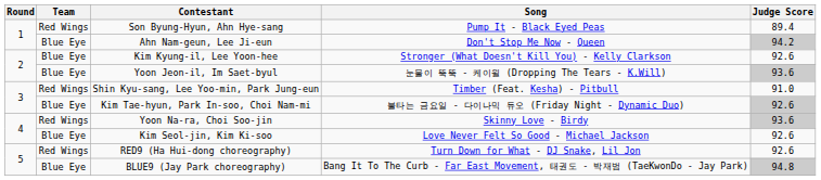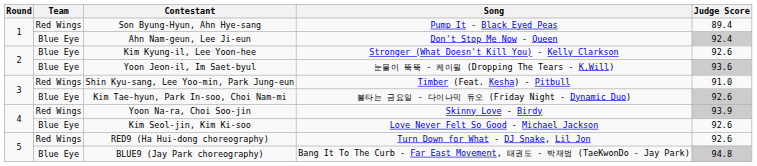 <table class="wikitable plainrowheaders" style="text-align:center;">
 <tr style="background:#f2f2f2;">
 <th scope="col">Round</th>
 <th scope="col">Team</th>
 <th scope="col">Contestant</th>
 <th scope="col">Song</th>
 <th scope="col">Judge Score</th>
 </tr>
 <tr>
 <td rowspan="2">1</td>
 <td>Red Wings</td>
 <td>Son Byung-Hyun, Ahn Hye-sang</td>
 <td><a href='#'>Pump It</a> - <a href='#'>Black Eyed Peas</a></td>
 <td>89.4</td>
 </tr>
 <tr>
 <td>Blue Eye</td>
 <td>Ahn Nam-geun, Lee Ji-eun</td>
 <td><a href='#'>Don't Stop Me Now</a> - <a href='#'>Queen</a></td>
-<td style="background:#ccc;">94.2</td>
+<td style="background:#ccc;">92.4</td>
 </tr>
 <tr>
 <td rowspan="2">2</td>
 <td>Blue Eye</td>
 <td>Kim Kyung-il, Lee Yoon-hee</td>
 <td><a href='#'>Stronger (What Doesn't Kill You)</a> - <a href='#'>Kelly Clarkson</a></td>
 <td>92.6</td>
 </tr>
 <tr>
 <td>Blue Eye</td>
 <td>Yoon Jeon-il, Im Saet-byul</td>
 <td>눈물이 뚝뚝 - 케이윌 (Dropping The Tears - <a href='#'>K.Will</a>)</td>
 <td style="background:#ccc;">93.6</td>
 </tr>
 <tr>
 <td rowspan="2">3</td>
 <td>Red Wings</td>
 <td>Shin Kyu-sang, Lee Yoo-min, Park Jung-eun</td>
 <td><a href='#'>Timber</a> (Feat. <a href='#'>Kesha</a>)  - <a href='#'>Pitbull</a></td>
 <td>91.0</td>
 </tr>
 <tr>
 <td>Blue Eye</td>
 <td>Kim Tae-hyun, Park In-soo, Choi Nam-mi</td>
 <td>불타는 금요일 - 다이나믹 듀오 (Friday Night - <a href='#'>Dynamic Duo</a>)</td>
 <td style="background:#ccc;">92.6</td>
 </tr>
 <tr>
 <td rowspan="2">4</td>
 <td>Red Wings</td>
 <td>Yoon Na-ra, Choi Soo-jin</td>
 <td><a href='#'>Skinny Love</a> - <a href='#'>Birdy</a></td>
-<td style="background:#ccc;">93.6</td>
+<td style="background:#ccc;">93.9</td>
 </tr>
 <tr>
 <td>Blue Eye</td>
 <td>Kim Seol-jin, Kim Ki-soo</td>
 <td><a href='#'>Love Never Felt So Good</a> - <a href='#'>Michael Jackson</a></td>
 <td>92.6</td>
 </tr>
 <tr>
 <td rowspan="2">5</td>
 <td>Red Wings</td>
 <td>RED9 (Ha Hui-dong choreography)</td>
 <td><a href='#'>Turn Down for What</a> - <a href='#'>DJ Snake</a>, <a href='#'>Lil Jon</a></td>
 <td>92.6</td>
 </tr>
 <tr>
 <td>Blue Eye</td>
 <td>BLUE9 (Jay Park choreography)</td>
 <td>Bang It To The Curb - <a href='#'>Far East Movement</a>, 태권도 - 박재범 (TaeKwonDo - Jay Park)</td>
 <td style="background:#ccc;">94.8</td>
 </tr>
 </table>
